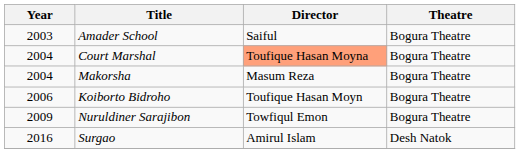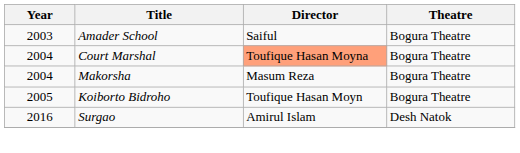 <table class="wikitable sortable">
 <tr>
 <th scope="col" style="width:80px;">Year</th>
 <th class="unsortable" scope="col" style="width:200px;">Title</th>
 <th class="unsortable" scope="col" style="width:170px;">Director</th>
 <th class="unsortable" scope="col" style="width:150px;">Theatre</th>
 </tr>
 <tr>
 <td style="text-align:Center;">2003</td>
 <td><em>Amader School</em></td>
 <td>Saiful</td>
 <td>Bogura Theatre</td>
 </tr>
 <tr>
 <td style="text-align:Center;">2004</td>
 <td><em>Court Marshal</em></td>
 <td style="background: lightsalmon;">Toufique Hasan Moyna</td>
 <td>Bogura Theatre</td>
 </tr>
 <tr>
 <td style="text-align:Center;">2004</td>
 <td><em>Makorsha</em></td>
 <td>Masum Reza</td>
 <td>Bogura Theatre</td>
 </tr>
 <tr>
-<td style="text-align:Center;">2006</td>
+<td style="text-align:Center;">2005</td>
 <td><em>Koiborto Bidroho</em></td>
 <td>Toufique Hasan Moyn</td>
-<td>Bogura Theatre</td>
-</tr>
-<tr>
-<td style="text-align:Center;">2009</td>
-<td><em>Nuruldiner Sarajibon</em></td>
-<td>Towfiqul Emon</td>
 <td>Bogura Theatre</td>
 </tr>
 <tr>
 <td style="text-align:Center;">2016</td>
 <td><em>Surgao</em></td>
 <td>Amirul Islam</td>
 <td>Desh Natok</td>
 </tr>
 <tr>
 </tr>
 </table>
